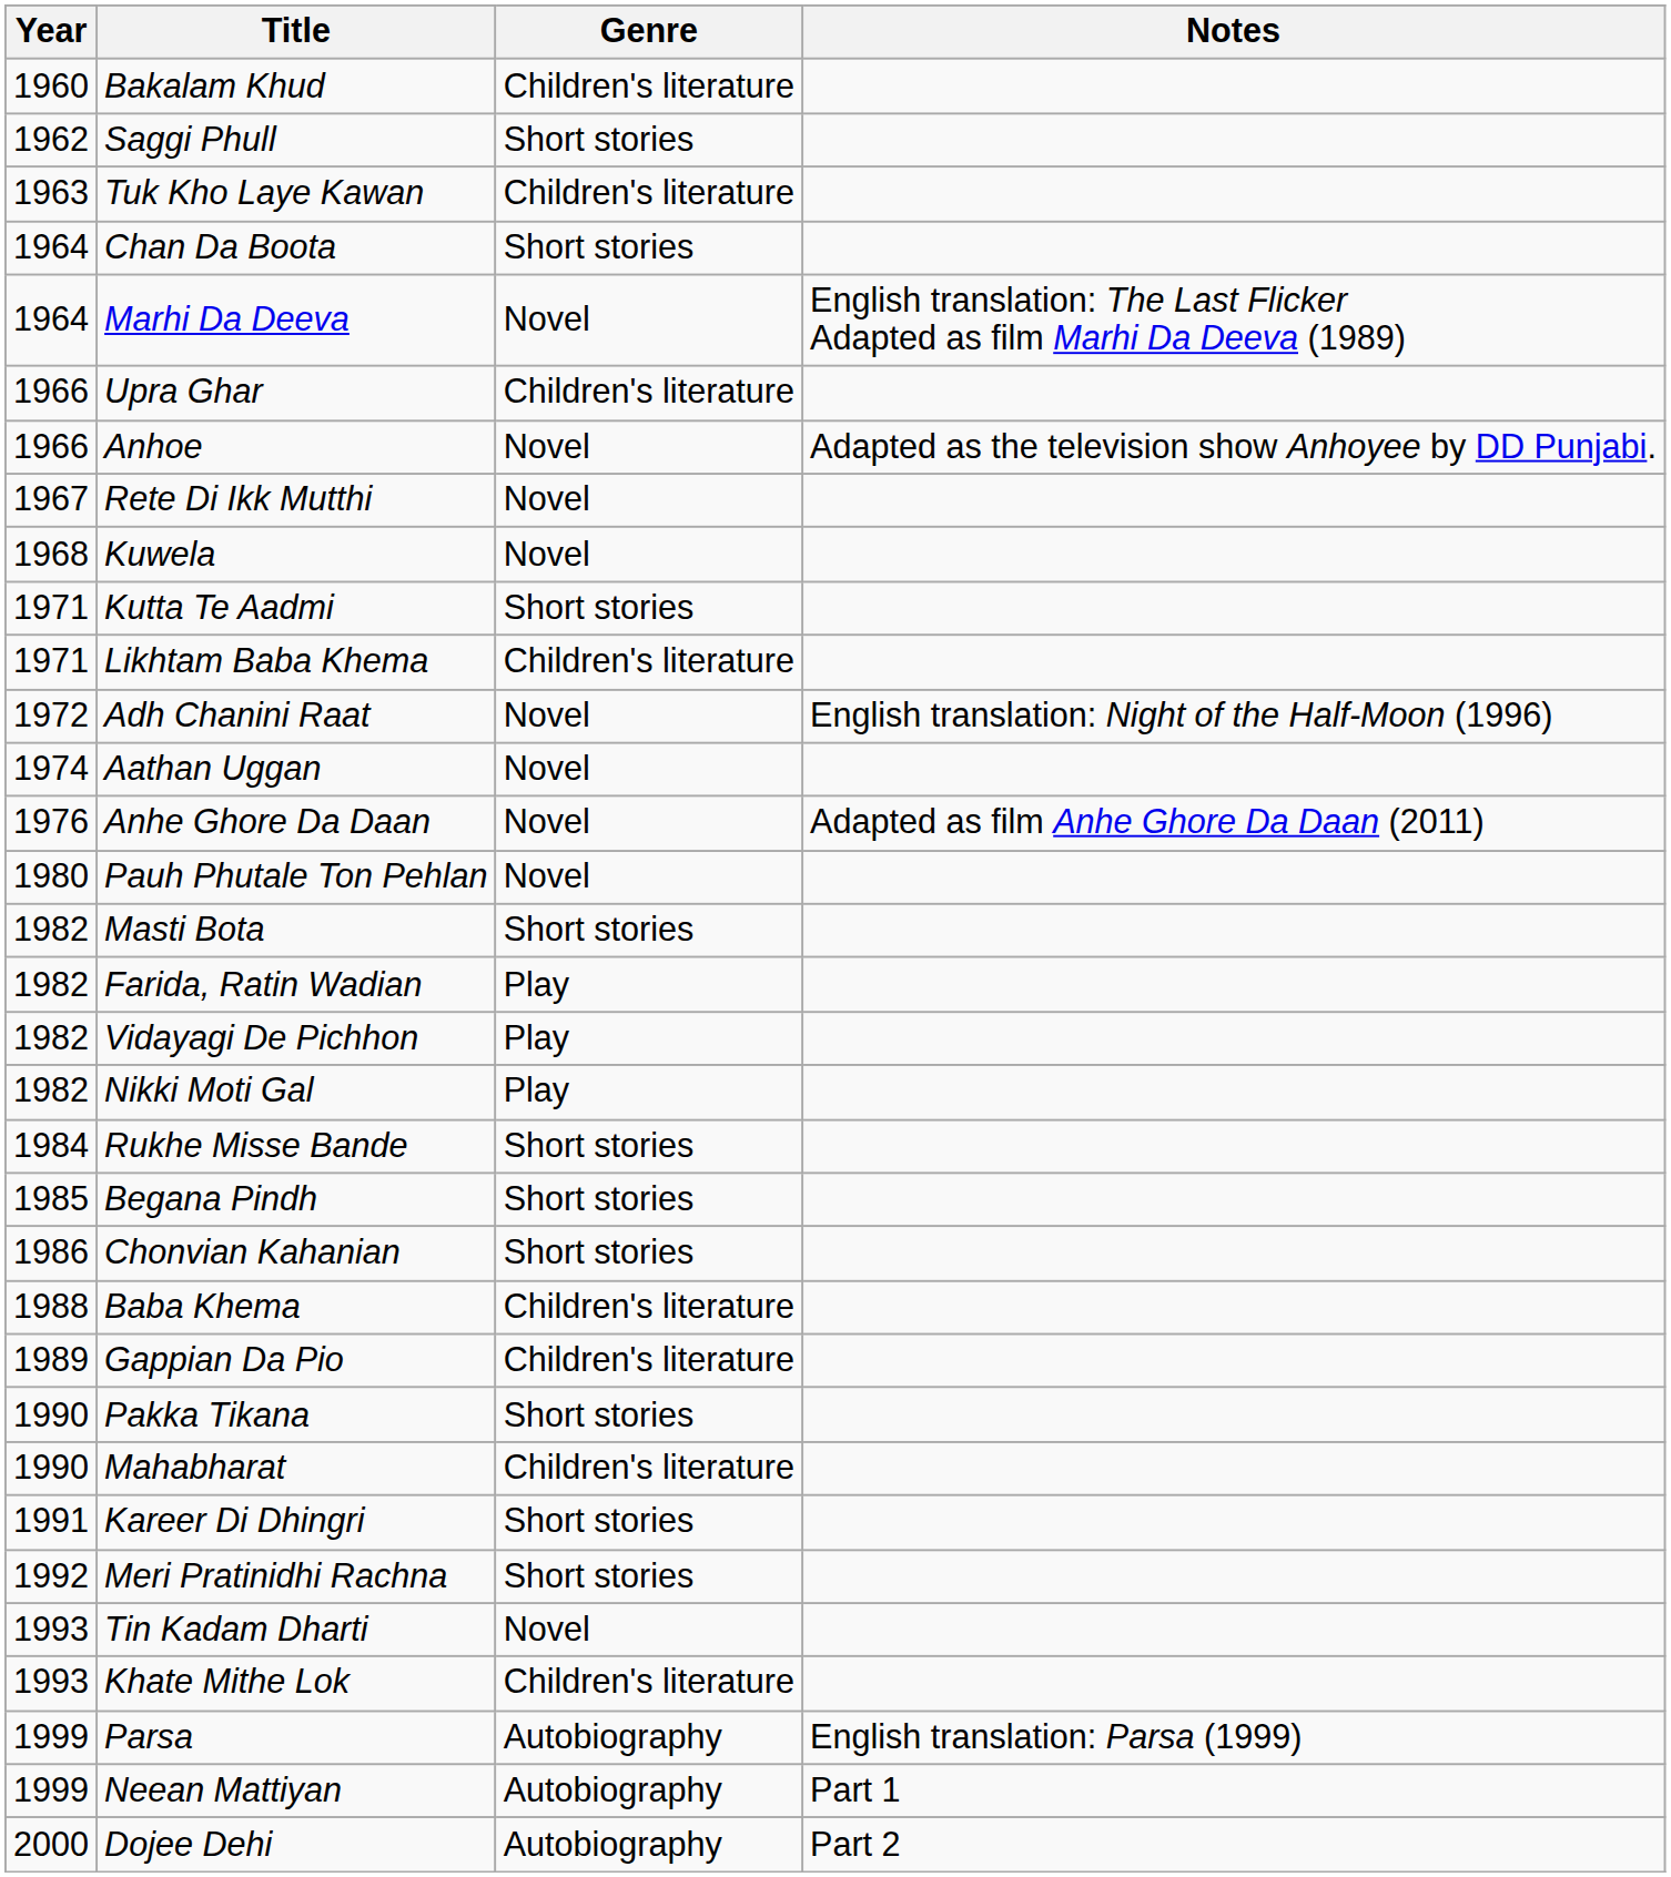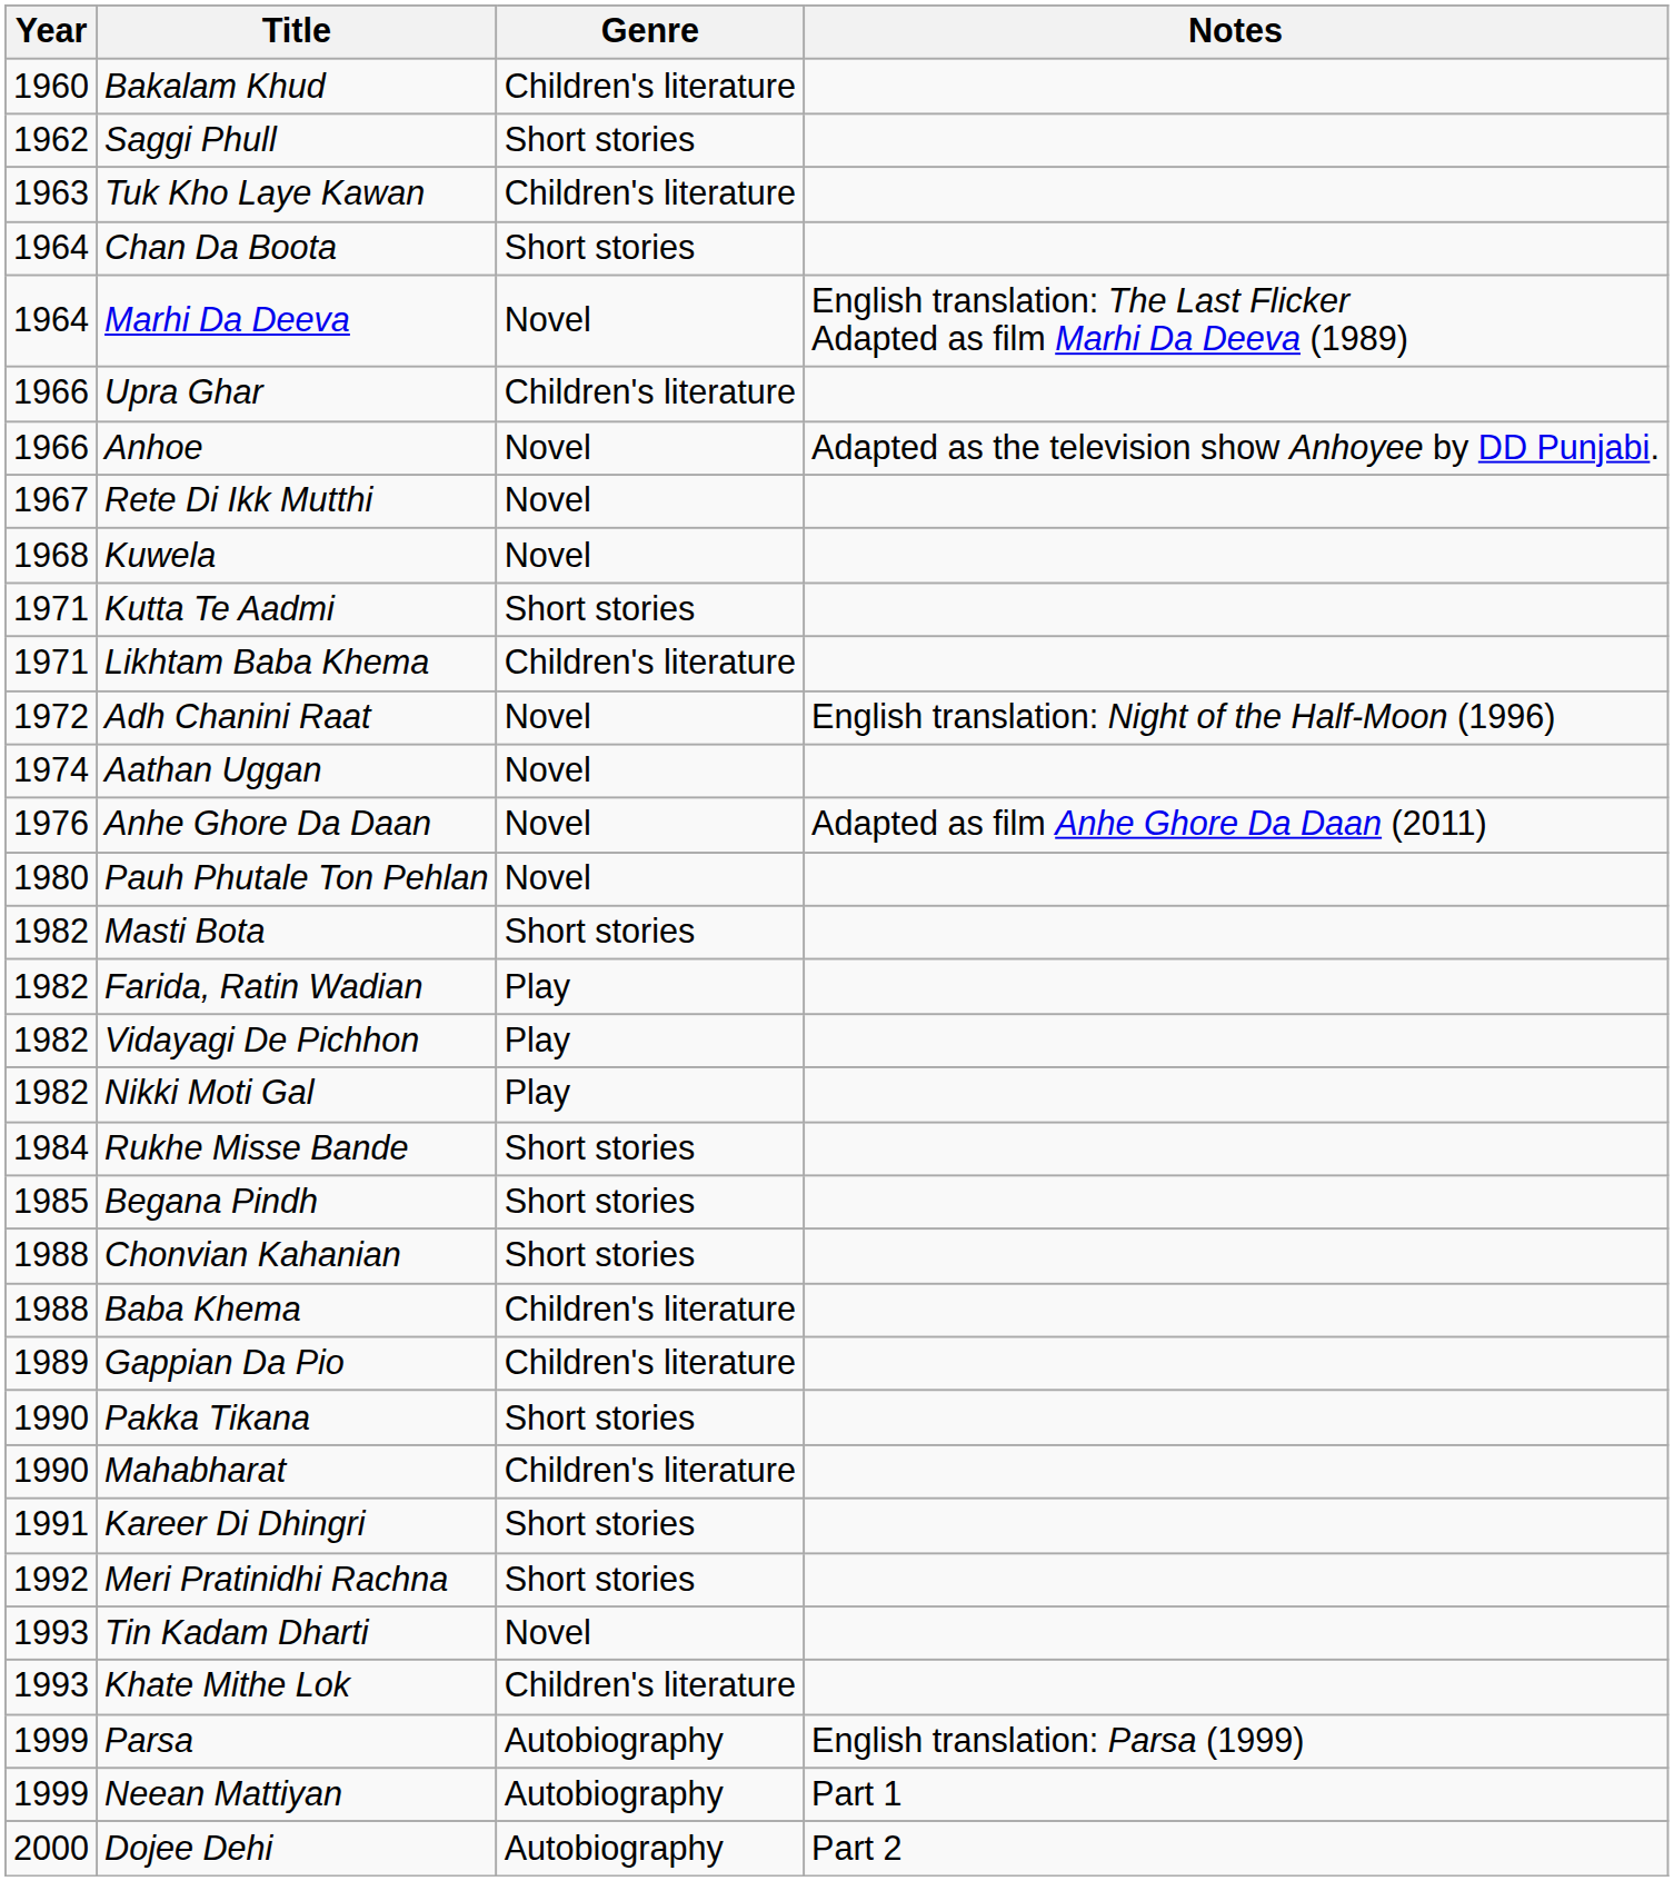 <table class="wikitable sortable">
 <tr>
 <th>Year</th>
 <th>Title</th>
 <th>Genre</th>
 <th>Notes</th>
 </tr>
 <tr>
 <td>1960</td>
 <td><em>Bakalam Khud</em></td>
 <td>Children's literature</td>
 <td></td>
 </tr>
 <tr>
 <td>1962</td>
 <td><em>Saggi Phull</em></td>
 <td>Short stories</td>
 <td></td>
 </tr>
 <tr>
 <td>1963</td>
 <td><em>Tuk Kho Laye Kawan</em></td>
 <td>Children's literature</td>
 <td></td>
 </tr>
 <tr>
 <td>1964</td>
 <td><em>Chan Da Boota</em></td>
 <td>Short stories</td>
 <td></td>
 </tr>
 <tr>
 <td>1964</td>
 <td><em><a href='#'>Marhi Da Deeva</a></em></td>
 <td>Novel</td>
 <td>English translation: <em>The Last Flicker</em><br> Adapted as film <em><a href='#'>Marhi Da Deeva</a></em> (1989)</td>
 </tr>
 <tr>
 <td>1966</td>
 <td><em>Upra Ghar</em></td>
 <td>Children's literature</td>
 <td></td>
 </tr>
 <tr>
 <td>1966</td>
 <td><em>Anhoe</em></td>
 <td>Novel</td>
 <td>Adapted as the television show <em>Anhoyee</em> by <a href='#'>DD Punjabi</a>.</td>
 </tr>
 <tr>
 <td>1967</td>
 <td><em>Rete Di Ikk Mutthi</em></td>
 <td>Novel</td>
 <td></td>
 </tr>
 <tr>
 <td>1968</td>
 <td><em>Kuwela</em></td>
 <td>Novel</td>
 <td></td>
 </tr>
 <tr>
 <td>1971</td>
 <td><em>Kutta Te Aadmi</em></td>
 <td>Short stories</td>
 <td></td>
 </tr>
 <tr>
 <td>1971</td>
 <td><em>Likhtam Baba Khema</em></td>
 <td>Children's literature</td>
 <td></td>
 </tr>
 <tr>
 <td>1972</td>
 <td><em>Adh Chanini Raat</em></td>
 <td>Novel</td>
 <td>English translation: <em>Night of the Half-Moon</em> (1996)</td>
 </tr>
 <tr>
 <td>1974</td>
 <td><em>Aathan Uggan</em></td>
 <td>Novel</td>
 <td></td>
 </tr>
 <tr>
 <td>1976</td>
 <td><em>Anhe Ghore Da Daan</em></td>
 <td>Novel</td>
 <td>Adapted as film <em><a href='#'>Anhe Ghore Da Daan</a></em> (2011)</td>
 </tr>
 <tr>
 <td>1980</td>
 <td><em>Pauh Phutale Ton Pehlan</em></td>
 <td>Novel</td>
 <td></td>
 </tr>
 <tr>
 <td>1982</td>
 <td><em>Masti Bota</em></td>
 <td>Short stories</td>
 <td></td>
 </tr>
 <tr>
 <td>1982</td>
 <td><em>Farida, Ratin Wadian</em></td>
 <td>Play</td>
 <td></td>
 </tr>
 <tr>
 <td>1982</td>
 <td><em>Vidayagi De Pichhon</em></td>
 <td>Play</td>
 <td></td>
 </tr>
 <tr>
 <td>1982</td>
 <td><em>Nikki Moti Gal</em></td>
 <td>Play</td>
 <td></td>
 </tr>
 <tr>
 <td>1984</td>
 <td><em>Rukhe Misse Bande</em></td>
 <td>Short stories</td>
 <td></td>
 </tr>
 <tr>
 <td>1985</td>
 <td><em>Begana Pindh</em></td>
 <td>Short stories</td>
 <td></td>
 </tr>
 <tr>
-<td>1986</td>
+<td>1988</td>
 <td><em>Chonvian Kahanian</em></td>
 <td>Short stories</td>
 <td></td>
 </tr>
 <tr>
 <td>1988</td>
 <td><em>Baba Khema</em></td>
 <td>Children's literature</td>
 <td></td>
 </tr>
 <tr>
 <td>1989</td>
 <td><em>Gappian Da Pio</em></td>
 <td>Children's literature</td>
 <td></td>
 </tr>
 <tr>
 <td>1990</td>
 <td><em>Pakka Tikana</em></td>
 <td>Short stories</td>
 <td></td>
 </tr>
 <tr>
 <td>1990</td>
 <td><em>Mahabharat</em></td>
 <td>Children's literature</td>
 <td></td>
 </tr>
 <tr>
 <td>1991</td>
 <td><em>Kareer Di Dhingri</em></td>
 <td>Short stories</td>
 <td></td>
 </tr>
 <tr>
 <td>1992</td>
 <td><em>Meri Pratinidhi Rachna</em></td>
 <td>Short stories</td>
 <td></td>
 </tr>
 <tr>
 <td>1993</td>
 <td><em>Tin Kadam Dharti</em></td>
 <td>Novel</td>
 <td></td>
 </tr>
 <tr>
 <td>1993</td>
 <td><em>Khate Mithe Lok</em></td>
 <td>Children's literature</td>
 <td></td>
 </tr>
 <tr>
 <td>1999</td>
 <td><em>Parsa</em></td>
 <td>Autobiography</td>
 <td>English translation: <em>Parsa</em> (1999)</td>
 </tr>
 <tr>
 <td>1999</td>
 <td><em>Neean Mattiyan</em></td>
 <td>Autobiography</td>
 <td>Part 1</td>
 </tr>
 <tr>
 <td>2000</td>
 <td><em>Dojee Dehi</em></td>
 <td>Autobiography</td>
 <td>Part 2</td>
 </tr>
 <tr>
 </tr>
 </table>
